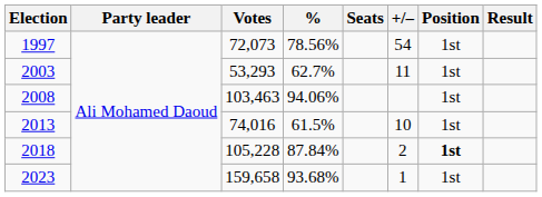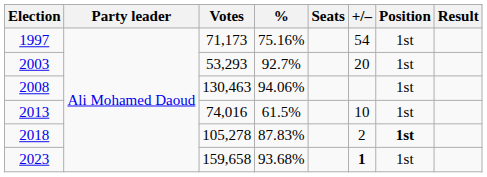 <table class=wikitable style=text-align:center>
 <tr>
 <th>Election</th>
 <th>Party leader</th>
 <th>Votes</th>
 <th><strong>%</strong></th>
 <th>Seats</th>
 <th>+/–</th>
 <th>Position</th>
 <th>Result</th>
 </tr>
 <tr>
 <td><a href='#'>1997</a></td>
 <td rowspan="6"><a href='#'>Ali Mohamed Daoud</a></td>
-<td>72,073<br></td>
-<td>78.56%</td>
+<td>71,173<br></td>
+<td>75.16%</td>
 <td></td>
 <td> 54</td>
 <td> 1st</td>
 <td></td>
 </tr>
 <tr>
 <td><a href='#'>2003</a></td>
 <td>53,293<br></td>
-<td>62.7%</td>
+<td>92.7%</td>
 <td></td>
-<td> 11</td>
+<td> 20</td>
 <td> 1st</td>
 <td></td>
 </tr>
 <tr>
 <td><a href='#'>2008</a></td>
-<td>103,463<br></td>
+<td>130,463<br></td>
 <td>94.06%</td>
 <td></td>
 <td></td>
 <td> 1st</td>
 <td></td>
 </tr>
 <tr>
 <td><a href='#'>2013</a></td>
 <td>74,016<br></td>
 <td>61.5%</td>
 <td></td>
 <td> 10</td>
 <td> 1st</td>
 <td></td>
 </tr>
 <tr>
 <td><a href='#'>2018</a></td>
-<td>105,228<br></td>
-<td>87.84%</td>
+<td>105,278<br></td>
+<td>87.83%</td>
 <td></td>
 <td> 2</td>
 <td><strong> 1st</strong></td>
 <td></td>
 </tr>
 <tr>
 <td><a href='#'>2023</a></td>
 <td>159,658<br></td>
 <td>93.68%</td>
 <td></td>
-<td> 1</td>
+<td><strong> 1</strong></td>
 <td> 1st</td>
 <td></td>
 </tr>
 </table>
